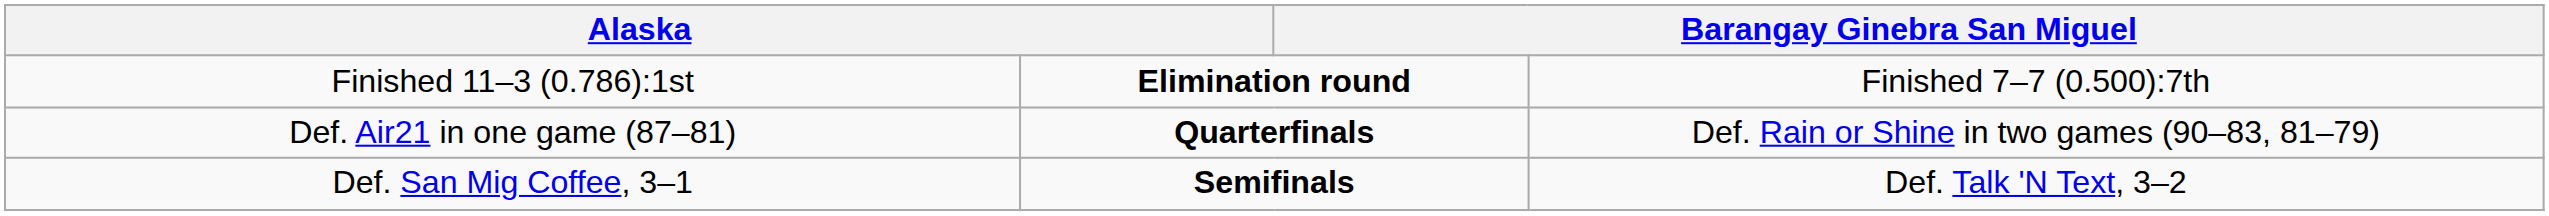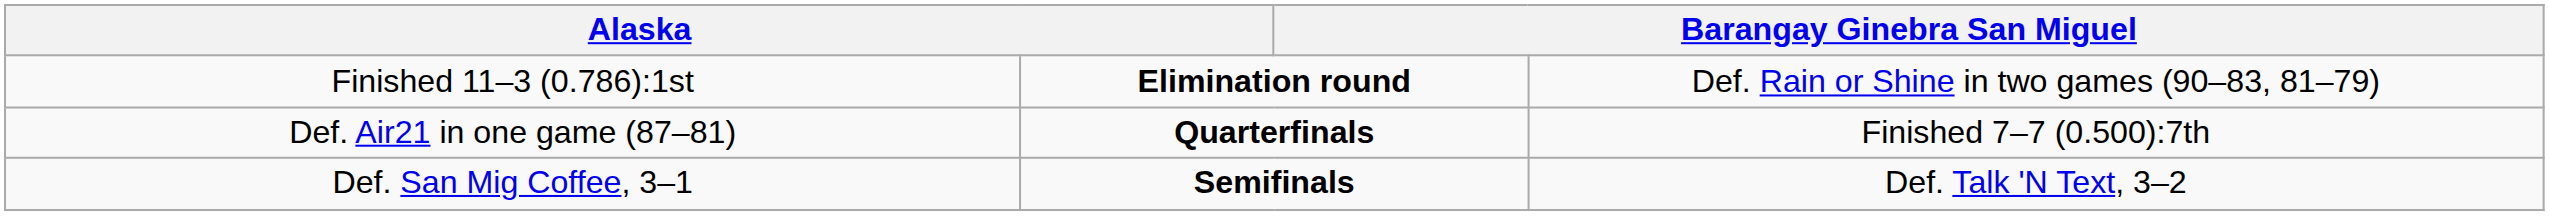 <table class=wikitable width=100%>
 <tr align=center>
 <th colspan=2 width=50%><a href='#'>Alaska</a></th>
 <th colspan=2 width=50%><a href='#'>Barangay Ginebra San Miguel</a></th>
 </tr>
 <tr align=center>
 <td width=40%>Finished 11–3 (0.786):1st</td>
 <td width=20% colspan=2><strong>Elimination round</strong></td>
-<td width=40%>Finished 7–7 (0.500):7th</td>
+<td>Def. <a href='#'>Rain or Shine</a> in two games (90–83, 81–79)</td>
 </tr>
 <tr align=center>
 <td>Def. <a href='#'>Air21</a> in one game (87–81)</td>
 <td colspan=2><strong>Quarterfinals</strong></td>
-<td>Def. <a href='#'>Rain or Shine</a> in two games (90–83, 81–79)</td>
+<td width=40%>Finished 7–7 (0.500):7th</td>
 </tr>
 <tr align=center>
 <td>Def. <a href='#'>San Mig Coffee</a>, 3–1</td>
 <td colspan=2><strong>Semifinals</strong></td>
 <td>Def. <a href='#'>Talk 'N Text</a>, 3–2</td>
 </tr>
 </table>
